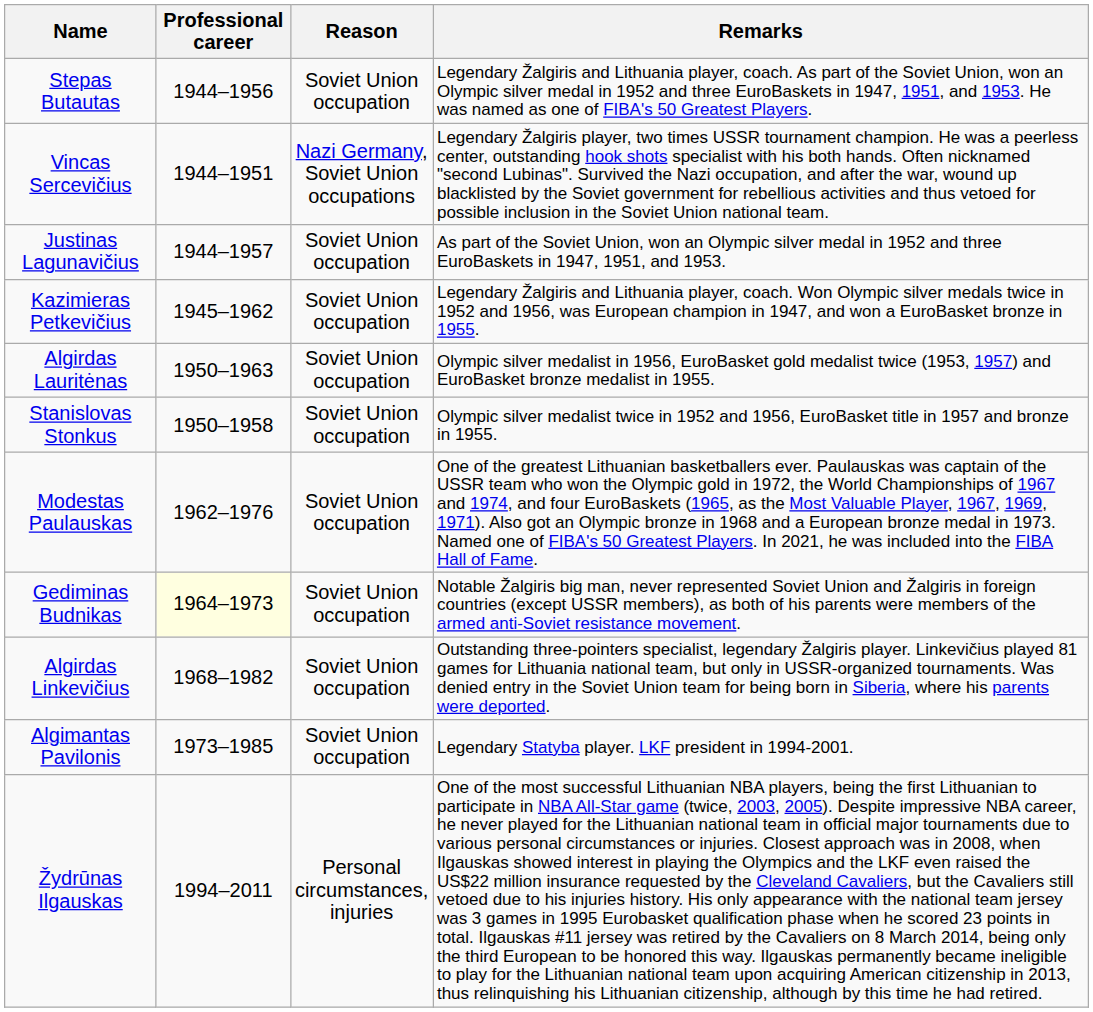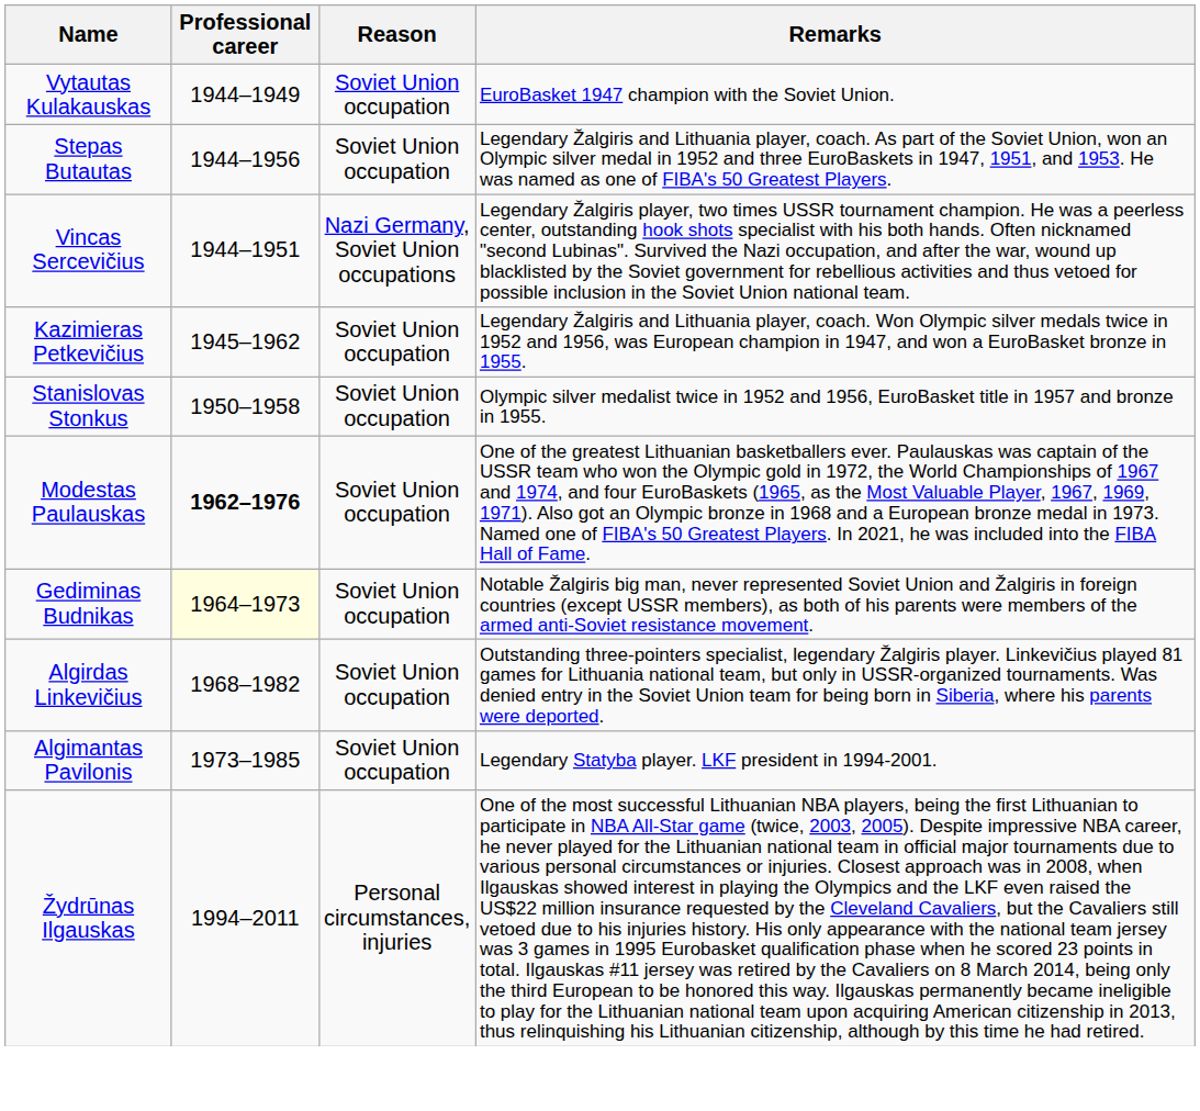 <table class="wikitable" style="text-align:center;">
 <tr>
 <th width="14%">Name</th>
 <th>Professional career</th>
 <th width="10%">Reason</th>
 <th>Remarks</th>
+</tr>
+<tr>
+<td><a href='#'>Vytautas Kulakauskas</a></td>
+<td>1944–1949</td>
+<td><a href='#'>Soviet Union</a> occupation</td>
+<td style="text-align:left; font-size:85%;"><a href='#'>EuroBasket 1947</a> champion with the Soviet Union.</td>
 </tr>
 <tr>
 <td><a href='#'>Stepas Butautas</a></td>
 <td>1944–1956</td>
 <td>Soviet Union occupation</td>
 <td style="text-align:left; font-size:85%;">Legendary Žalgiris and Lithuania player, coach. As part of the Soviet Union, won an Olympic silver medal in 1952 and three EuroBaskets in 1947, <a href='#'>1951</a>, and <a href='#'>1953</a>. He was named as one of <a href='#'>FIBA's 50 Greatest Players</a>.</td>
 </tr>
 <tr>
 <td><a href='#'>Vincas Sercevičius</a></td>
 <td>1944–1951</td>
 <td><a href='#'>Nazi Germany</a>, Soviet Union occupations</td>
 <td style="text-align:left; font-size:85%;">Legendary Žalgiris player, two times USSR tournament champion. He was a peerless center, outstanding <a href='#'>hook shots</a> specialist with his both hands. Often nicknamed "second Lubinas". Survived the Nazi occupation, and after the war, wound up blacklisted by the Soviet government for rebellious activities and thus vetoed for possible inclusion in the Soviet Union national team.</td>
 </tr>
 <tr>
-<td><a href='#'>Justinas Lagunavičius</a></td>
-<td>1944–1957</td>
-<td>Soviet Union occupation</td>
-<td style="text-align:left; font-size:85%;">As part of the Soviet Union, won an Olympic silver medal in 1952 and three EuroBaskets in 1947, 1951, and 1953.</td>
-</tr>
-<tr>
 <td><a href='#'>Kazimieras Petkevičius</a></td>
 <td>1945–1962</td>
 <td>Soviet Union occupation</td>
 <td style="text-align:left; font-size:85%;">Legendary Žalgiris and Lithuania player, coach. Won Olympic silver medals twice in 1952 and 1956, was European champion in 1947, and won a EuroBasket bronze in <a href='#'>1955</a>.</td>
-</tr>
-<tr>
-<td><a href='#'>Algirdas Lauritėnas</a></td>
-<td>1950–1963</td>
-<td>Soviet Union occupation</td>
-<td style="text-align:left; font-size:85%;">Olympic silver medalist in 1956, EuroBasket gold medalist twice (1953, <a href='#'>1957</a>) and EuroBasket bronze medalist in 1955.</td>
 </tr>
 <tr>
 <td><a href='#'>Stanislovas Stonkus</a></td>
 <td>1950–1958</td>
 <td>Soviet Union occupation</td>
 <td style="text-align:left; font-size:85%;">Olympic silver medalist twice in 1952 and 1956, EuroBasket title in 1957 and bronze in 1955.</td>
 </tr>
 <tr>
 <td><a href='#'>Modestas Paulauskas</a></td>
-<td>1962–1976</td>
+<td><strong>1962–1976</strong></td>
 <td>Soviet Union occupation</td>
 <td style="text-align:left; font-size:85%;">One of the greatest Lithuanian basketballers ever. Paulauskas was captain of the USSR team who won the Olympic gold in 1972, the World Championships of <a href='#'>1967</a> and <a href='#'>1974</a>, and four EuroBaskets (<a href='#'>1965</a>, as the <a href='#'>Most Valuable Player</a>, <a href='#'>1967</a>, <a href='#'>1969</a>, <a href='#'>1971</a>). Also got an Olympic bronze in 1968 and a European bronze medal in 1973. Named one of <a href='#'>FIBA's 50 Greatest Players</a>. In 2021, he was included into the <a href='#'>FIBA Hall of Fame</a>.</td>
 </tr>
 <tr>
 <td><a href='#'>Gediminas Budnikas</a></td>
 <td style="background: lightyellow;">1964–1973</td>
 <td>Soviet Union occupation</td>
 <td style="text-align:left; font-size:85%;">Notable Žalgiris big man, never represented Soviet Union and Žalgiris in foreign countries (except USSR members), as both of his parents were members of the <a href='#'>armed anti-Soviet resistance movement</a>.</td>
 </tr>
 <tr>
 <td><a href='#'>Algirdas Linkevičius</a></td>
 <td>1968–1982</td>
 <td>Soviet Union occupation</td>
 <td style="text-align:left; font-size:85%;">Outstanding three-pointers specialist, legendary Žalgiris player. Linkevičius played 81 games for Lithuania national team, but only in USSR-organized tournaments. Was denied entry in the Soviet Union team for being born in <a href='#'>Siberia</a>, where his <a href='#'>parents were deported</a>.</td>
 </tr>
 <tr>
 <td><a href='#'>Algimantas Pavilonis</a></td>
 <td>1973–1985</td>
 <td>Soviet Union occupation</td>
 <td style="text-align:left; font-size:85%;">Legendary <a href='#'>Statyba</a> player. <a href='#'>LKF</a> president in 1994-2001.</td>
 </tr>
 <tr>
 <td><a href='#'>Žydrūnas Ilgauskas</a></td>
 <td>1994–2011</td>
 <td>Personal circumstances, injuries</td>
 <td style="text-align:left; font-size:85%;">One of the most successful Lithuanian NBA players, being the first Lithuanian to participate in <a href='#'>NBA All-Star game</a> (twice, <a href='#'>2003</a>, <a href='#'>2005</a>). Despite impressive NBA career, he never played for the Lithuanian national team in official major tournaments due to various personal circumstances or injuries. Closest approach was in 2008, when Ilgauskas showed interest in playing the Olympics and the LKF even raised the US$22 million insurance requested by the <a href='#'>Cleveland Cavaliers</a>, but the Cavaliers still vetoed due to his injuries history. His only appearance with the national team jersey was 3 games in 1995 Eurobasket qualification phase when he scored 23 points in total. Ilgauskas #11 jersey was retired by the Cavaliers on 8 March 2014, being only the third European to be honored this way. Ilgauskas permanently became ineligible to play for the Lithuanian national team upon acquiring American citizenship in 2013, thus relinquishing his Lithuanian citizenship, although by this time he had retired.</td>
 </tr>
 </table>
